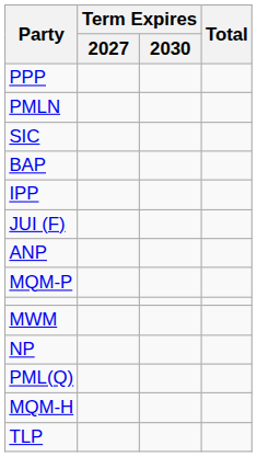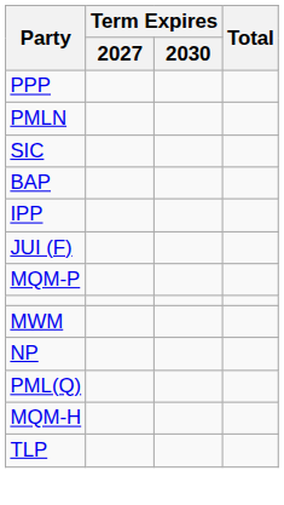 <table class="wikitable sortable">
 <tr>
 <th rowspan="2">Party</th>
 <th colspan="2">Term Expires</th>
 <th rowspan="2">Total</th>
 </tr>
 <tr>
 <th>2027</th>
 <th>2030</th>
 </tr>
 <tr>
 <td><a href='#'>PPP</a></td>
 <td></td>
 <td></td>
 <td></td>
 </tr>
 <tr>
 <td><a href='#'>PMLN</a></td>
 <td></td>
 <td></td>
 <td></td>
 </tr>
 <tr>
 <td><a href='#'>SIC</a></td>
 <td></td>
 <td></td>
 <td></td>
 </tr>
 <tr>
 <td><a href='#'>BAP</a></td>
 <td></td>
 <td></td>
 <td></td>
 </tr>
 <tr>
 <td><a href='#'>IPP</a></td>
 <td></td>
 <td></td>
 <td></td>
 </tr>
 <tr>
 <td><a href='#'>JUI (F)</a></td>
 <td></td>
 <td></td>
 <td></td>
 </tr>
 <tr>
-<td><a href='#'>ANP</a></td>
-<td></td>
-<td></td>
-<td></td>
-</tr>
-<tr>
 <td><a href='#'>MQM-P</a></td>
 <td></td>
 <td></td>
 <td></td>
 </tr>
 <tr>
 <td></td>
 <td></td>
 <td></td>
 <td></td>
 </tr>
 <tr>
 <td><a href='#'>MWM</a></td>
 <td></td>
 <td></td>
 <td></td>
 </tr>
 <tr>
 <td><a href='#'>NP</a></td>
 <td></td>
 <td></td>
 <td></td>
 </tr>
 <tr>
 <td><a href='#'>PML(Q)</a></td>
 <td></td>
 <td></td>
 <td></td>
 </tr>
 <tr>
 <td><a href='#'>MQM-H</a></td>
 <td></td>
 <td></td>
 <td></td>
 </tr>
 <tr>
 <td><a href='#'>TLP</a></td>
 <td></td>
 <td></td>
 <td></td>
 </tr>
 </table>
